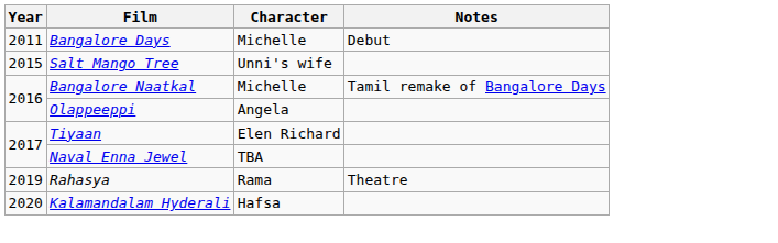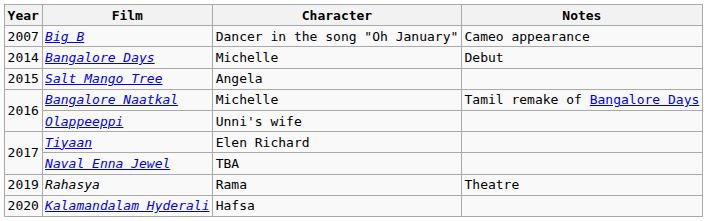 <table class="wikitable">
 <tr>
 <th>Year</th>
 <th>Film</th>
 <th>Character</th>
 <th>Notes</th>
 </tr>
 <tr>
-<td>2011</td>
+<td>2007</td>
+<td><a href='#'><em>Big B</em></a></td>
+<td>Dancer in the song "Oh January"</td>
+<td>Cameo appearance</td>
+</tr>
+<tr>
+<td>2014</td>
 <td><em><a href='#'>Bangalore Days</a></em></td>
 <td>Michelle</td>
 <td>Debut</td>
 </tr>
 <tr>
 <td>2015</td>
 <td><em><a href='#'>Salt Mango Tree</a></em></td>
-<td>Unni's wife</td>
+<td>Angela</td>
 <td></td>
 </tr>
 <tr>
 <td rowspan=2>2016</td>
 <td><em><a href='#'>Bangalore Naatkal</a></em></td>
 <td>Michelle</td>
 <td>Tamil remake of <a href='#'>Bangalore Days</a></td>
 </tr>
 <tr>
 <td><em><a href='#'>Olappeeppi</a></em></td>
-<td>Angela</td>
+<td>Unni's wife</td>
 <td></td>
 </tr>
 <tr>
 <td rowspan=2>2017</td>
 <td><em><a href='#'>Tiyaan</a></em></td>
 <td>Elen Richard</td>
 <td></td>
 </tr>
 <tr>
 <td><em><a href='#'>Naval Enna Jewel</a></em></td>
 <td>TBA</td>
 <td></td>
 </tr>
 <tr>
 <td>2019</td>
 <td><em>Rahasya</em></td>
 <td>Rama</td>
 <td>Theatre</td>
 </tr>
 <tr>
 <td>2020</td>
 <td><em><a href='#'>Kalamandalam Hyderali</a></em></td>
 <td>Hafsa</td>
 <td></td>
 </tr>
 </table>
